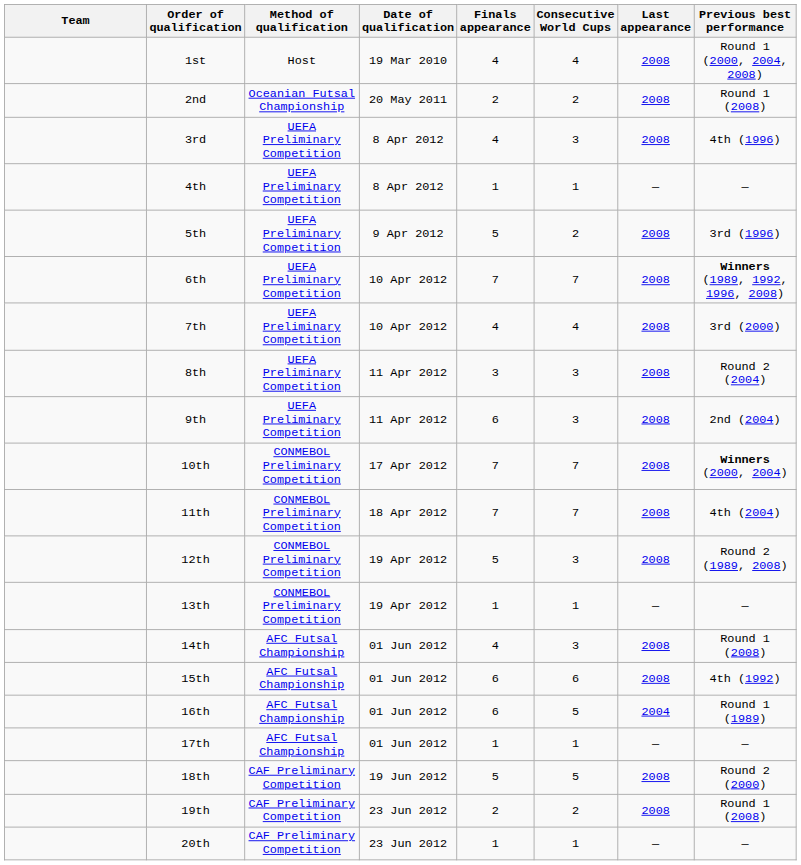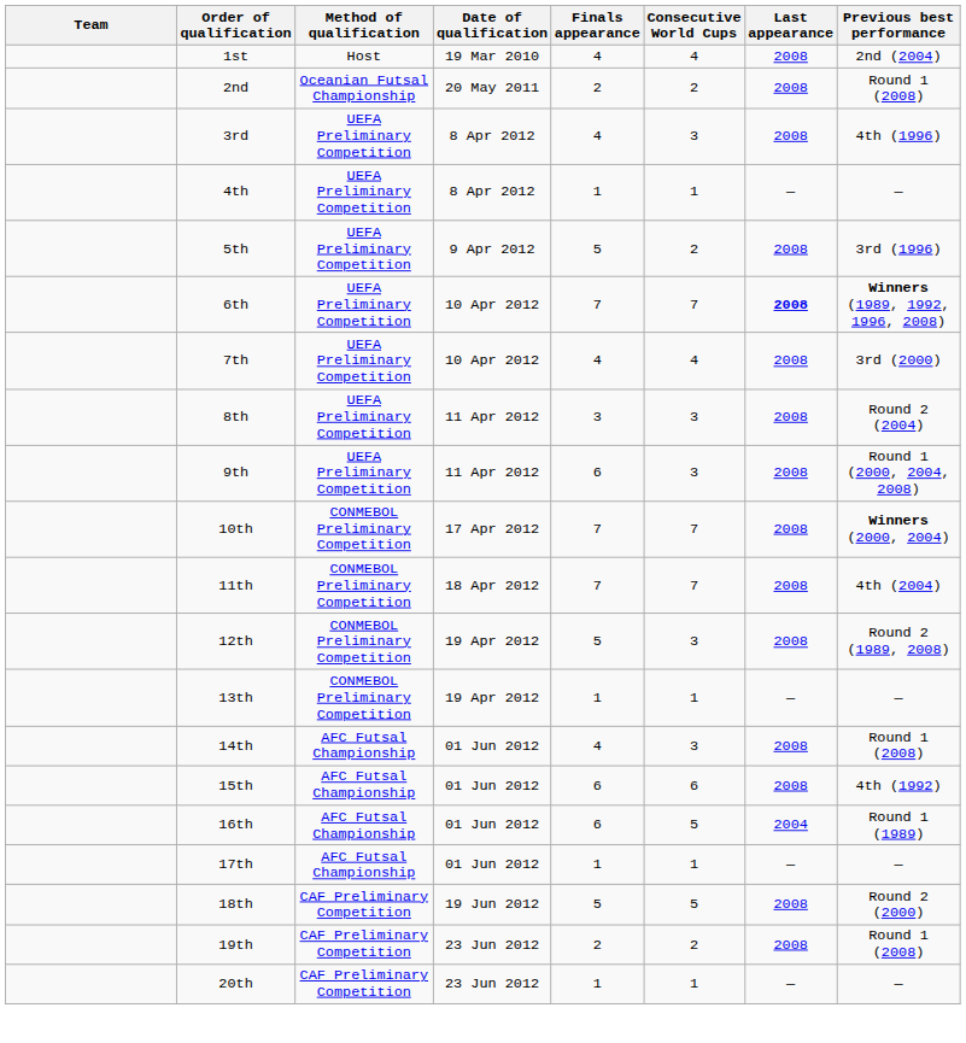 <table class="wikitable sortable" style="text-align: center;">
 <tr>
 <th style="width:150px;">Team</th>
 <th>Order of<br>qualification</th>
 <th>Method of<br>qualification</th>
 <th>Date of<br>qualification</th>
 <th>Finals<br>appearance</th>
 <th>Consecutive<br>World Cups</th>
 <th>Last<br>appearance</th>
 <th>Previous best<br>performance</th>
 </tr>
 <tr>
 <td align="left"></td>
 <td>1st</td>
 <td>Host</td>
 <td>19 Mar 2010</td>
 <td>4</td>
 <td>4</td>
 <td><a href='#'>2008</a></td>
-<td>Round 1 (<a href='#'>2000</a>, <a href='#'>2004</a>, <a href='#'>2008</a>)</td>
+<td>2nd (<a href='#'>2004</a>)</td>
 </tr>
 <tr>
 <td align="left"></td>
 <td>2nd</td>
 <td><a href='#'>Oceanian Futsal Championship</a></td>
 <td>20 May 2011</td>
 <td>2</td>
 <td>2</td>
 <td><a href='#'>2008</a></td>
 <td>Round 1 (<a href='#'>2008</a>)</td>
 </tr>
 <tr>
 <td align="left"></td>
 <td>3rd</td>
 <td><a href='#'>UEFA Preliminary Competition</a></td>
 <td>8 Apr 2012</td>
 <td>4</td>
 <td>3</td>
 <td><a href='#'>2008</a></td>
 <td>4th (<a href='#'>1996</a>)</td>
 </tr>
 <tr>
 <td align="left"></td>
 <td>4th</td>
 <td><a href='#'>UEFA Preliminary Competition</a></td>
 <td>8 Apr 2012</td>
 <td>1</td>
 <td>1</td>
 <td>—</td>
 <td>—</td>
 </tr>
 <tr>
 <td align="left"></td>
 <td>5th</td>
 <td><a href='#'>UEFA Preliminary Competition</a></td>
 <td>9 Apr 2012</td>
 <td>5</td>
 <td>2</td>
 <td><a href='#'>2008</a></td>
 <td>3rd (<a href='#'>1996</a>)</td>
 </tr>
 <tr>
 <td align="left"></td>
 <td>6th</td>
 <td><a href='#'>UEFA Preliminary Competition</a></td>
 <td>10 Apr 2012</td>
 <td>7</td>
 <td>7</td>
-<td><a href='#'>2008</a></td>
+<td><strong><a href='#'>2008</a></strong></td>
 <td><strong>Winners</strong> (<a href='#'>1989</a>, <a href='#'>1992</a>, <a href='#'>1996</a>, <a href='#'>2008</a>)</td>
 </tr>
 <tr>
 <td align="left"></td>
 <td>7th</td>
 <td><a href='#'>UEFA Preliminary Competition</a></td>
 <td>10 Apr 2012</td>
 <td>4</td>
 <td>4</td>
 <td><a href='#'>2008</a></td>
 <td>3rd (<a href='#'>2000</a>)</td>
 </tr>
 <tr>
 <td align="left"></td>
 <td>8th</td>
 <td><a href='#'>UEFA Preliminary Competition</a></td>
 <td>11 Apr 2012</td>
 <td>3</td>
 <td>3</td>
 <td><a href='#'>2008</a></td>
 <td>Round 2 (<a href='#'>2004</a>)</td>
 </tr>
 <tr>
 <td align="left"></td>
 <td>9th</td>
 <td><a href='#'>UEFA Preliminary Competition</a></td>
 <td>11 Apr 2012</td>
 <td>6</td>
 <td>3</td>
 <td><a href='#'>2008</a></td>
-<td>2nd (<a href='#'>2004</a>)</td>
+<td>Round 1 (<a href='#'>2000</a>, <a href='#'>2004</a>, <a href='#'>2008</a>)</td>
 </tr>
 <tr>
 <td align="left"></td>
 <td>10th</td>
 <td><a href='#'>CONMEBOL Preliminary Competition</a></td>
 <td>17 Apr 2012</td>
 <td>7</td>
 <td>7</td>
 <td><a href='#'>2008</a></td>
 <td><strong>Winners</strong> (<a href='#'>2000</a>, <a href='#'>2004</a>)</td>
 </tr>
 <tr>
 <td align="left"></td>
 <td>11th</td>
 <td><a href='#'>CONMEBOL Preliminary Competition</a></td>
 <td>18 Apr 2012</td>
 <td>7</td>
 <td>7</td>
 <td><a href='#'>2008</a></td>
 <td>4th (<a href='#'>2004</a>)</td>
 </tr>
 <tr>
 <td align="left"></td>
 <td>12th</td>
 <td><a href='#'>CONMEBOL Preliminary Competition</a></td>
 <td>19 Apr 2012</td>
 <td>5</td>
 <td>3</td>
 <td><a href='#'>2008</a></td>
 <td>Round 2 (<a href='#'>1989</a>, <a href='#'>2008</a>)</td>
 </tr>
 <tr>
 <td align="left"></td>
 <td>13th</td>
 <td><a href='#'>CONMEBOL Preliminary Competition</a></td>
 <td>19 Apr 2012</td>
 <td>1</td>
 <td>1</td>
 <td>—</td>
 <td>—</td>
 </tr>
 <tr>
 <td align="left"></td>
 <td>14th</td>
 <td><a href='#'>AFC Futsal Championship</a></td>
 <td>01 Jun 2012</td>
 <td>4</td>
 <td>3</td>
 <td><a href='#'>2008</a></td>
 <td>Round 1 (<a href='#'>2008</a>)</td>
 </tr>
 <tr>
 <td align="left"></td>
 <td>15th</td>
 <td><a href='#'>AFC Futsal Championship</a></td>
 <td>01 Jun 2012</td>
 <td>6</td>
 <td>6</td>
 <td><a href='#'>2008</a></td>
 <td>4th (<a href='#'>1992</a>)</td>
 </tr>
 <tr>
 <td align="left"></td>
 <td>16th</td>
 <td><a href='#'>AFC Futsal Championship</a></td>
 <td>01 Jun 2012</td>
 <td>6</td>
 <td>5</td>
 <td><a href='#'>2004</a></td>
 <td>Round 1 (<a href='#'>1989</a>)</td>
 </tr>
 <tr>
 <td align="left"></td>
 <td>17th</td>
 <td><a href='#'>AFC Futsal Championship</a></td>
 <td>01 Jun 2012</td>
 <td>1</td>
 <td>1</td>
 <td>—</td>
 <td>—</td>
 </tr>
 <tr>
 <td align="left"></td>
 <td>18th</td>
 <td><a href='#'>CAF Preliminary Competition</a></td>
 <td>19 Jun 2012</td>
 <td>5</td>
 <td>5</td>
 <td><a href='#'>2008</a></td>
 <td>Round 2 (<a href='#'>2000</a>)</td>
 </tr>
 <tr>
 <td align="left"></td>
 <td>19th</td>
 <td><a href='#'>CAF Preliminary Competition</a></td>
 <td>23 Jun 2012</td>
 <td>2</td>
 <td>2</td>
 <td><a href='#'>2008</a></td>
 <td>Round 1 (<a href='#'>2008</a>)</td>
 </tr>
 <tr>
 <td align="left"></td>
 <td>20th</td>
 <td><a href='#'>CAF Preliminary Competition</a></td>
 <td>23 Jun 2012</td>
 <td>1</td>
 <td>1</td>
 <td>—</td>
 <td>—</td>
 </tr>
 </table>
